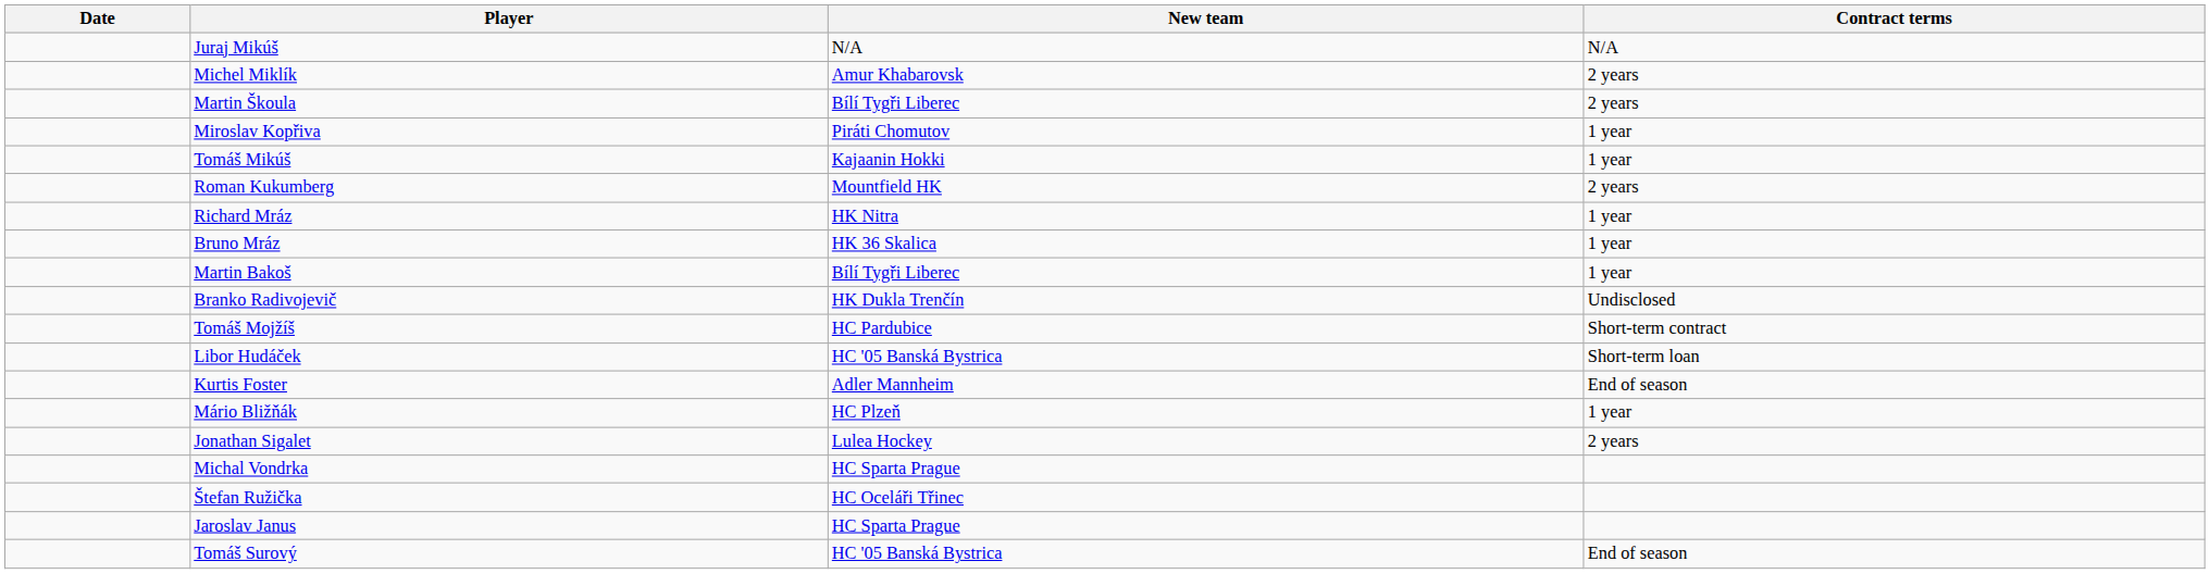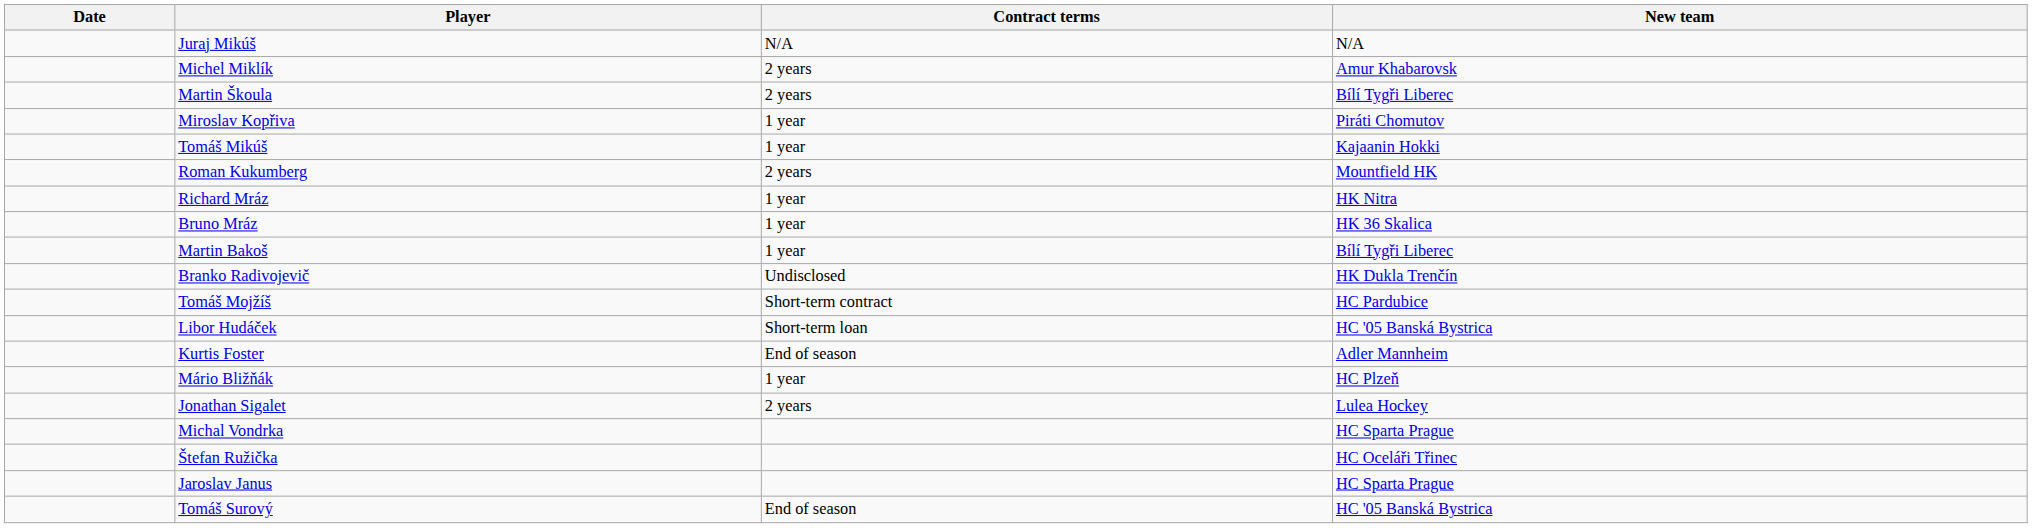 <table class="wikitable" style="width:100%;">
 <tr style="text-align:center; background:#ddd;">
 <th>Date</th>
 <th>Player</th>
+<th>Contract terms</th>
 <th>New team</th>
-<th>Contract terms</th>
 </tr>
 <tr>
 <td></td>
 <td> <a href='#'>Juraj Mikúš</a></td>
 <td>N/A</td>
 <td>N/A</td>
 </tr>
 <tr>
 <td></td>
 <td> <a href='#'>Michel Miklík</a></td>
+<td>2 years</td>
 <td> <a href='#'>Amur Khabarovsk</a></td>
-<td>2 years</td>
 </tr>
 <tr>
 <td></td>
 <td> <a href='#'>Martin Škoula</a></td>
+<td>2 years</td>
 <td> <a href='#'>Bílí Tygři Liberec</a></td>
-<td>2 years</td>
 </tr>
 <tr>
 <td></td>
 <td> <a href='#'>Miroslav Kopřiva</a></td>
+<td>1 year</td>
 <td> <a href='#'>Piráti Chomutov</a></td>
-<td>1 year</td>
 </tr>
 <tr>
 <td></td>
 <td> <a href='#'>Tomáš Mikúš</a></td>
+<td>1 year</td>
 <td> <a href='#'>Kajaanin Hokki</a></td>
-<td>1 year</td>
 </tr>
 <tr>
 <td></td>
 <td> <a href='#'>Roman Kukumberg</a></td>
+<td>2 years</td>
 <td> <a href='#'>Mountfield HK</a></td>
-<td>2 years</td>
 </tr>
 <tr>
 <td></td>
 <td> <a href='#'>Richard Mráz</a></td>
+<td>1 year</td>
 <td> <a href='#'>HK Nitra</a></td>
-<td>1 year</td>
 </tr>
 <tr>
 <td></td>
 <td> <a href='#'>Bruno Mráz</a></td>
+<td>1 year</td>
 <td> <a href='#'>HK 36 Skalica</a></td>
-<td>1 year</td>
 </tr>
 <tr>
 <td></td>
 <td> <a href='#'>Martin Bakoš</a></td>
+<td>1 year</td>
 <td> <a href='#'>Bílí Tygři Liberec</a></td>
-<td>1 year</td>
 </tr>
 <tr>
 <td></td>
 <td> <a href='#'>Branko Radivojevič</a></td>
+<td>Undisclosed</td>
 <td> <a href='#'>HK Dukla Trenčín</a></td>
-<td>Undisclosed</td>
 </tr>
 <tr>
 <td></td>
 <td> <a href='#'>Tomáš Mojžíš</a></td>
+<td>Short-term contract</td>
 <td> <a href='#'>HC Pardubice</a></td>
-<td>Short-term contract</td>
 </tr>
 <tr>
 <td></td>
 <td> <a href='#'>Libor Hudáček</a></td>
+<td>Short-term loan</td>
 <td> <a href='#'>HC '05 Banská Bystrica</a></td>
-<td>Short-term loan</td>
 </tr>
 <tr>
 <td></td>
 <td> <a href='#'>Kurtis Foster</a></td>
+<td>End of season</td>
 <td> <a href='#'>Adler Mannheim</a></td>
-<td>End of season</td>
 </tr>
 <tr>
 <td></td>
 <td> <a href='#'>Mário Bližňák</a></td>
+<td>1 year</td>
 <td> <a href='#'>HC Plzeň</a></td>
-<td>1 year</td>
 </tr>
 <tr>
 <td></td>
 <td> <a href='#'>Jonathan Sigalet</a></td>
+<td>2 years</td>
 <td> <a href='#'>Lulea Hockey</a></td>
-<td>2 years</td>
 </tr>
 <tr>
 <td></td>
 <td> <a href='#'>Michal Vondrka</a></td>
+<td></td>
 <td> <a href='#'>HC Sparta Prague</a></td>
-<td></td>
 </tr>
 <tr>
 <td></td>
 <td> <a href='#'>Štefan Ružička</a></td>
+<td></td>
 <td> <a href='#'>HC Oceláři Třinec</a></td>
-<td></td>
 </tr>
 <tr>
 <td></td>
 <td> <a href='#'>Jaroslav Janus</a></td>
+<td></td>
 <td> <a href='#'>HC Sparta Prague</a></td>
-<td></td>
 </tr>
 <tr>
 <td></td>
 <td> <a href='#'>Tomáš Surový</a></td>
+<td>End of season</td>
 <td> <a href='#'>HC '05 Banská Bystrica</a></td>
-<td>End of season</td>
 </tr>
 </table>
